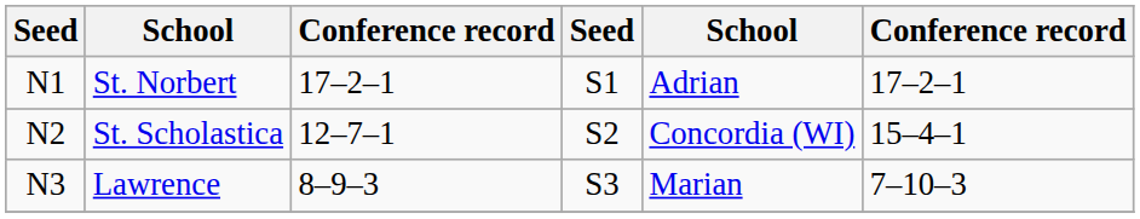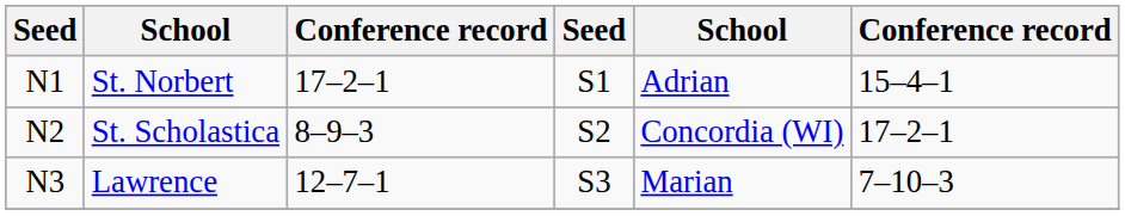 <table class="wikitable">
 <tr>
 <th>Seed</th>
 <th>School</th>
 <th>Conference record</th>
 <th>Seed</th>
 <th>School</th>
 <th>Conference record</th>
 </tr>
 <tr>
 <td align=center>N1</td>
 <td><a href='#'>St. Norbert</a></td>
 <td>17–2–1</td>
 <td align=center>S1</td>
 <td><a href='#'>Adrian</a></td>
-<td>17–2–1</td>
+<td>15–4–1</td>
 </tr>
 <tr>
 <td align=center>N2</td>
 <td><a href='#'>St. Scholastica</a></td>
-<td>12–7–1</td>
+<td>8–9–3</td>
 <td align=center>S2</td>
 <td><a href='#'>Concordia (WI)</a></td>
-<td>15–4–1</td>
+<td>17–2–1</td>
 </tr>
 <tr>
 <td align=center>N3</td>
 <td><a href='#'>Lawrence</a></td>
-<td>8–9–3</td>
+<td>12–7–1</td>
 <td align=center>S3</td>
 <td><a href='#'>Marian</a></td>
 <td>7–10–3</td>
 </tr>
 <tr>
 </tr>
 </table>
